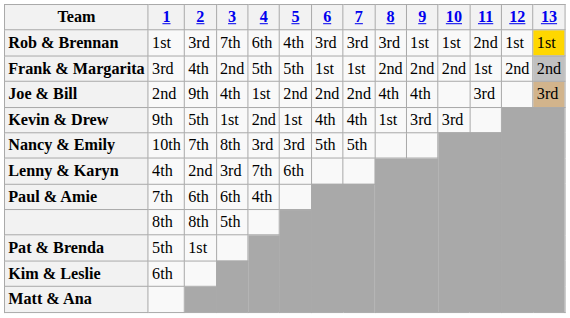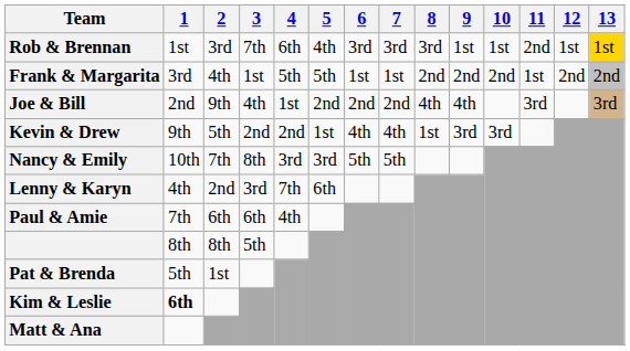 <table class="wikitable sortable" style="text-align:left;">
 <tr>
 <th scope="col" class="unsortable">Team</th>
 <th scope="col"><a href='#'>1</a></th>
 <th scope="col"><a href='#'>2</a></th>
 <th scope="col"><a href='#'>3</a></th>
 <th scope="col"><a href='#'>4</a></th>
 <th scope="col"><a href='#'>5</a></th>
 <th scope="col"><a href='#'>6</a></th>
 <th scope="col"><a href='#'>7</a></th>
 <th scope="col"><a href='#'>8</a></th>
 <th scope="col"><a href='#'>9</a></th>
 <th scope="col"><a href='#'>10</a></th>
 <th scope="col"><a href='#'>11</a></th>
 <th scope="col"><a href='#'>12</a></th>
 <th scope="col"><a href='#'>13</a></th>
 </tr>
 <tr>
 <th scope="row" style="text-align:left">Rob & Brennan</th>
 <td>1st</td>
 <td>3rd</td>
 <td>7th</td>
 <td>6th</td>
 <td>4th</td>
 <td>3rd</td>
 <td>3rd</td>
 <td>3rd</td>
 <td>1st</td>
 <td>1st</td>
 <td>2nd</td>
 <td>1st</td>
 <td bgcolor="gold">1st</td>
 </tr>
 <tr>
 <th scope="row" style="text-align:left">Frank & Margarita</th>
 <td>3rd</td>
 <td>4th</td>
-<td>2nd</td>
+<td>1st</td>
 <td>5th</td>
 <td>5th</td>
 <td>1st</td>
 <td>1st</td>
 <td>2nd</td>
 <td>2nd</td>
 <td>2nd</td>
 <td>1st</td>
 <td>2nd</td>
 <td bgcolor="silver">2nd</td>
 </tr>
 <tr>
 <th scope="row" style="text-align:left">Joe & Bill</th>
 <td>2nd</td>
 <td>9th</td>
 <td>4th</td>
 <td>1st</td>
 <td>2nd</td>
 <td>2nd</td>
 <td>2nd</td>
 <td>4th</td>
 <td>4th</td>
 <td></td>
 <td>3rd</td>
 <td></td>
 <td bgcolor="tan">3rd</td>
 </tr>
 <tr>
 <th scope="row" style="text-align:left">Kevin & Drew</th>
 <td>9th</td>
 <td>5th</td>
-<td>1st</td>
+<td>2nd</td>
 <td>2nd</td>
 <td>1st</td>
 <td>4th</td>
 <td>4th</td>
 <td>1st</td>
 <td>3rd</td>
 <td>3rd</td>
 <td></td>
 <td colspan="2" rowspan="8" style="background:darkgrey"></td>
 </tr>
 <tr>
 <th scope="row" style="text-align:left">Nancy & Emily</th>
 <td>10th</td>
 <td>7th</td>
 <td>8th</td>
 <td>3rd</td>
 <td>3rd</td>
 <td>5th</td>
 <td>5th</td>
 <td></td>
 <td></td>
 <td colspan="2" rowspan="7" style="background:darkgrey"></td>
 </tr>
 <tr>
 <th scope="row" style="text-align:left">Lenny & Karyn</th>
 <td>4th</td>
 <td>2nd</td>
 <td>3rd</td>
 <td>7th</td>
 <td>6th</td>
 <td></td>
 <td></td>
 <td colspan="2" rowspan="6" style="background:darkgrey"></td>
 </tr>
 <tr>
 <th scope="row" style="text-align:left">Paul & Amie</th>
 <td>7th</td>
 <td>6th</td>
 <td>6th</td>
 <td>4th</td>
 <td></td>
 <td colspan="2" rowspan="5" style="background:darkgrey"></td>
 </tr>
 <tr>
 <th scope="row" style="text-align:left"></th>
 <td>8th</td>
 <td>8th</td>
 <td>5th</td>
 <td></td>
 <td rowspan="4" style="background:darkgrey"></td>
 </tr>
 <tr>
 <th scope="row" style="text-align:left">Pat & Brenda</th>
 <td>5th</td>
 <td>1st</td>
 <td></td>
 <td rowspan="3" style="background:darkgrey"></td>
 </tr>
 <tr>
 <th scope="row" style="text-align:left">Kim & Leslie</th>
-<td>6th</td>
+<td><strong>6th</strong></td>
 <td></td>
 <td rowspan="2" style="background:darkgrey"></td>
 </tr>
 <tr>
 <th scope="row" style="text-align:left">Matt & Ana</th>
 <td></td>
 <td style="background:darkgrey"></td>
 </tr>
 </table>
